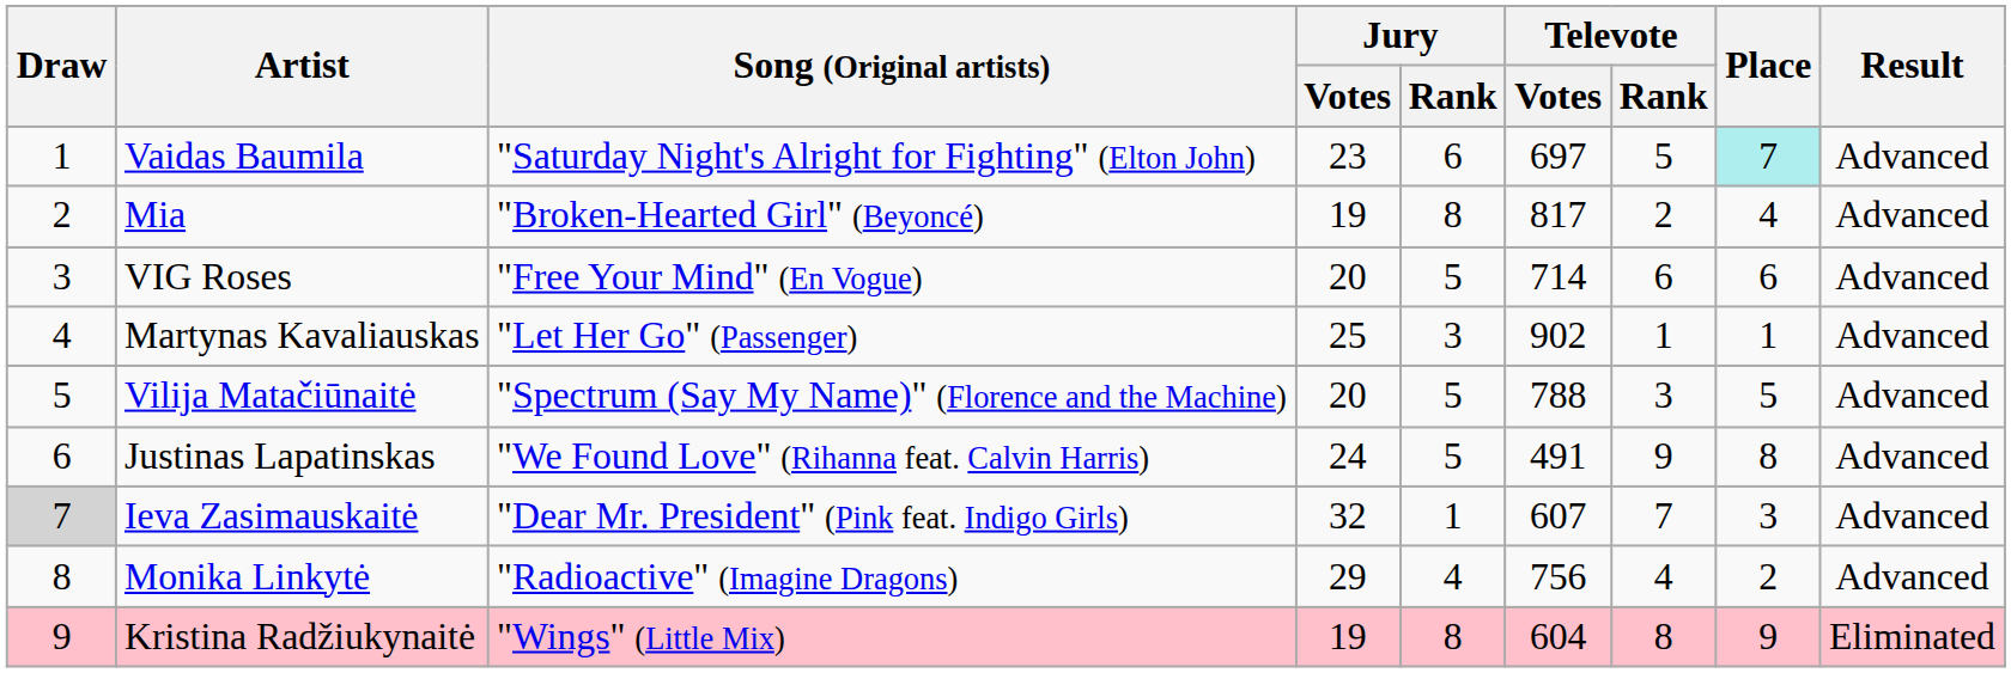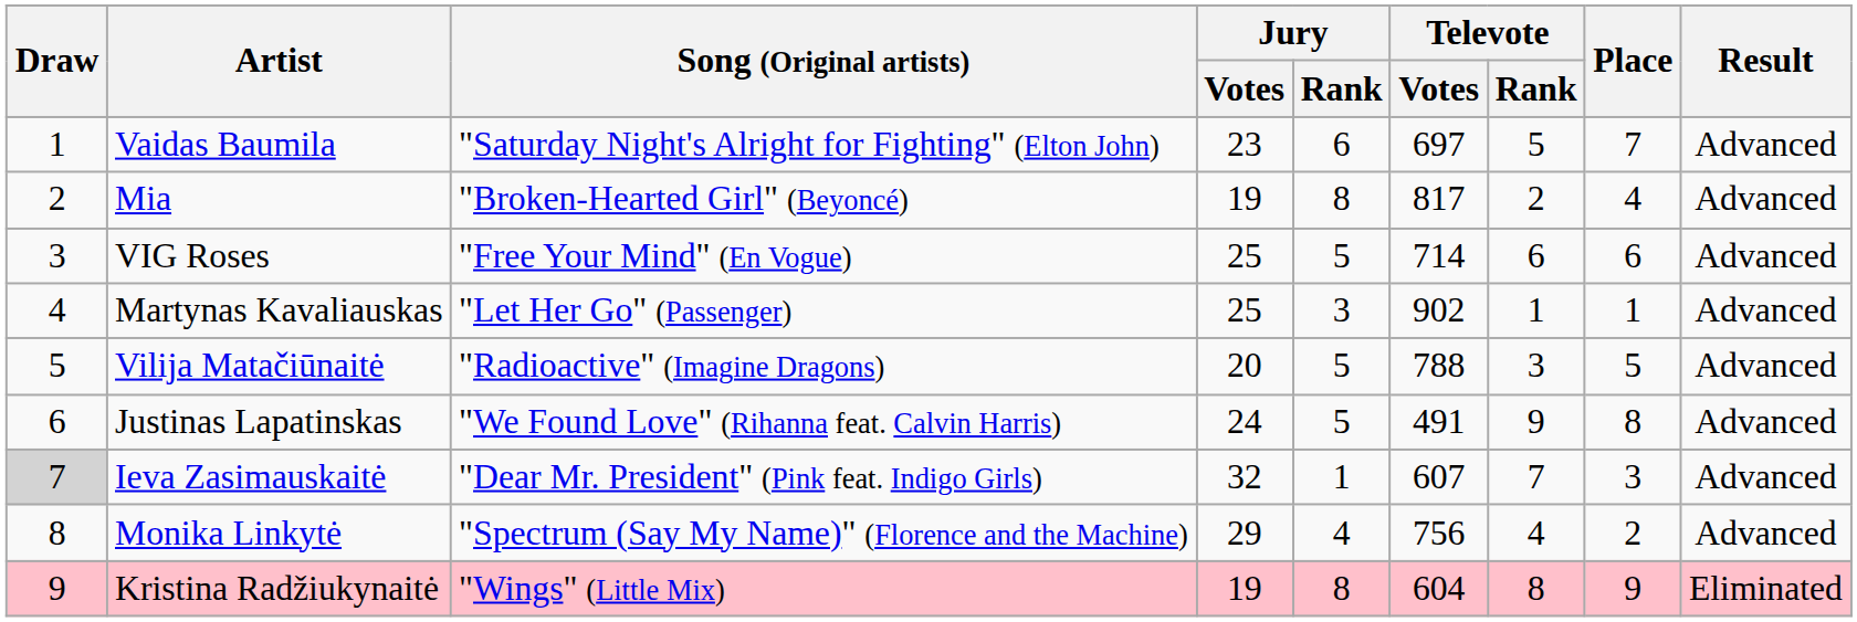 <table class="sortable wikitable" style="margin: 1em auto 1em auto; text-align:center;">
 <tr>
 <th rowspan="2">Draw</th>
 <th rowspan="2">Artist</th>
 <th rowspan="2">Song <small>(Original artists)</small></th>
 <th colspan="2">Jury</th>
 <th colspan="2">Televote</th>
 <th rowspan="2">Place</th>
 <th rowspan="2">Result</th>
 </tr>
 <tr>
 <th>Votes</th>
 <th>Rank</th>
 <th>Votes</th>
 <th>Rank</th>
 </tr>
 <tr>
 <td>1</td>
 <td align="left"><a href='#'>Vaidas Baumila</a></td>
 <td align="left">"<a href='#'>Saturday Night's Alright for Fighting</a>" <small>(<a href='#'>Elton John</a>)</small></td>
 <td>23</td>
 <td>6</td>
 <td>697</td>
 <td>5</td>
-<td style="background: paleturquoise;">7</td>
+<td>7</td>
 <td>Advanced</td>
 </tr>
 <tr>
 <td>2</td>
 <td align="left"><a href='#'>Mia</a></td>
 <td align="left">"<a href='#'>Broken-Hearted Girl</a>" <small>(<a href='#'>Beyoncé</a>)</small></td>
 <td>19</td>
 <td>8</td>
 <td>817</td>
 <td>2</td>
 <td>4</td>
 <td>Advanced</td>
 </tr>
 <tr>
 <td>3</td>
 <td align="left">VIG Roses</td>
 <td align="left">"<a href='#'>Free Your Mind</a>" <small>(<a href='#'>En Vogue</a>)</small></td>
-<td>20</td>
+<td>25</td>
 <td>5</td>
 <td>714</td>
 <td>6</td>
 <td>6</td>
 <td>Advanced</td>
 </tr>
 <tr>
 <td>4</td>
 <td align="left">Martynas Kavaliauskas</td>
 <td align="left">"<a href='#'>Let Her Go</a>" <small>(<a href='#'>Passenger</a>)</small></td>
 <td>25</td>
 <td>3</td>
 <td>902</td>
 <td>1</td>
 <td>1</td>
 <td>Advanced</td>
 </tr>
 <tr>
 <td>5</td>
 <td align="left"><a href='#'>Vilija Matačiūnaitė</a></td>
-<td align="left">"<a href='#'>Spectrum (Say My Name)</a>" <small>(<a href='#'>Florence and the Machine</a>)</small></td>
+<td align="left">"<a href='#'>Radioactive</a>" <small>(<a href='#'>Imagine Dragons</a>)</small></td>
 <td>20</td>
 <td>5</td>
 <td>788</td>
 <td>3</td>
 <td>5</td>
 <td>Advanced</td>
 </tr>
 <tr>
 <td>6</td>
 <td align="left">Justinas Lapatinskas</td>
 <td align="left">"<a href='#'>We Found Love</a>" <small>(<a href='#'>Rihanna</a> feat. <a href='#'>Calvin Harris</a>)</small></td>
 <td>24</td>
 <td>5</td>
 <td>491</td>
 <td>9</td>
 <td>8</td>
 <td>Advanced</td>
 </tr>
 <tr>
 <td style="background: lightgrey;">7</td>
 <td align="left"><a href='#'>Ieva Zasimauskaitė</a></td>
 <td align="left">"<a href='#'>Dear Mr. President</a>" <small>(<a href='#'>Pink</a> feat. <a href='#'>Indigo Girls</a>)</small></td>
 <td>32</td>
 <td>1</td>
 <td>607</td>
 <td>7</td>
 <td>3</td>
 <td>Advanced</td>
 </tr>
 <tr>
 <td>8</td>
 <td align="left"><a href='#'>Monika Linkytė</a></td>
-<td align="left">"<a href='#'>Radioactive</a>" <small>(<a href='#'>Imagine Dragons</a>)</small></td>
+<td align="left">"<a href='#'>Spectrum (Say My Name)</a>" <small>(<a href='#'>Florence and the Machine</a>)</small></td>
 <td>29</td>
 <td>4</td>
 <td>756</td>
 <td>4</td>
 <td>2</td>
 <td>Advanced</td>
 </tr>
 <tr style="background:pink;">
 <td>9</td>
 <td align="left">Kristina Radžiukynaitė</td>
 <td align="left">"<a href='#'>Wings</a>" <small>(<a href='#'>Little Mix</a>)</small></td>
 <td>19</td>
 <td>8</td>
 <td>604</td>
 <td>8</td>
 <td>9</td>
 <td>Eliminated</td>
 </tr>
 </table>
